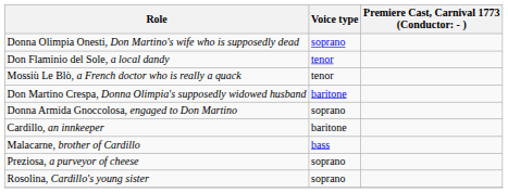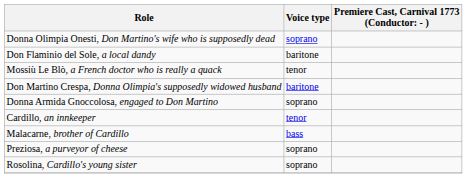 <table class="wikitable">
 <tr>
 <th>Role</th>
 <th>Voice type</th>
 <th>Premiere Cast, Carnival 1773<br>(Conductor: - )</th>
 </tr>
 <tr>
 <td>Donna Olimpia Onesti, <em>Don Martino's wife who is supposedly dead</em></td>
 <td><a href='#'>soprano</a></td>
 <td></td>
 </tr>
 <tr>
 <td>Don Flaminio del Sole, <em>a local dandy</em></td>
-<td><a href='#'>tenor</a></td>
+<td>baritone</td>
 <td></td>
 </tr>
 <tr>
 <td>Mossiù Le Blò, <em>a French doctor who is really a quack</em></td>
 <td>tenor</td>
 <td></td>
 </tr>
 <tr>
 <td>Don Martino Crespa, <em>Donna Olimpia's supposedly widowed husband</em></td>
 <td><a href='#'>baritone</a></td>
 <td></td>
 </tr>
 <tr>
 <td>Donna Armida Gnoccolosa, <em>engaged to Don Martino</em></td>
 <td>soprano</td>
 <td></td>
 </tr>
 <tr>
 <td>Cardillo, <em>an innkeeper</em></td>
-<td>baritone</td>
+<td><a href='#'>tenor</a></td>
 <td></td>
 </tr>
 <tr>
 <td>Malacarne, <em>brother of Cardillo</em></td>
 <td><a href='#'>bass</a></td>
 <td></td>
 </tr>
 <tr>
 <td>Preziosa, <em>a purveyor of cheese</em></td>
 <td>soprano</td>
 <td></td>
 </tr>
 <tr>
 <td>Rosolina, <em>Cardillo's young sister</em></td>
 <td>soprano</td>
 <td></td>
 </tr>
 <tr>
 </tr>
 </table>
